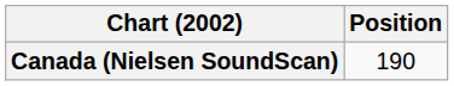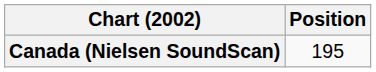 <table class="wikitable plainrowheaders">
 <tr>
 <th scope="col">Chart (2002)</th>
 <th scope="col">Position</th>
 </tr>
 <tr>
 <th scope="row">Canada (Nielsen SoundScan)</th>
-<td align=center>190</td>
+<td align=center>195</td>
 </tr>
 </table>
